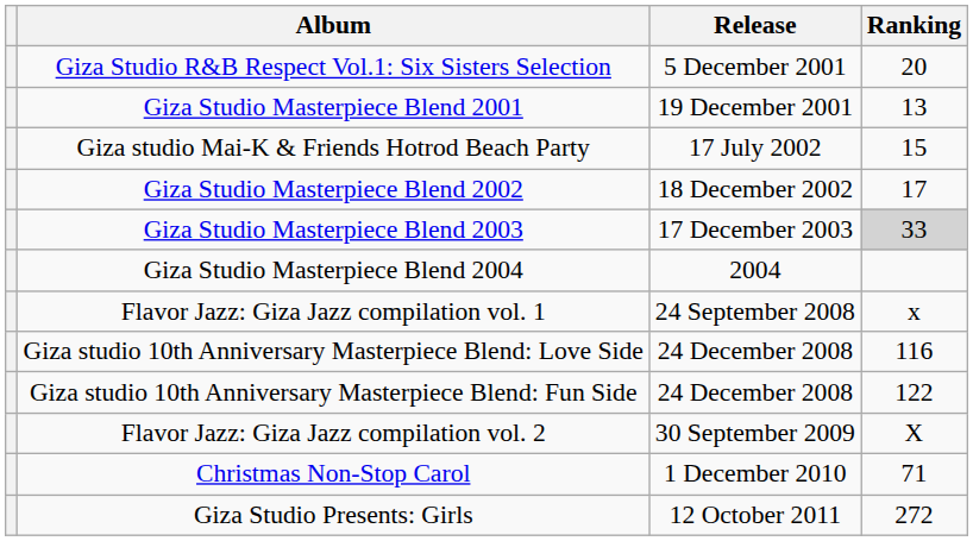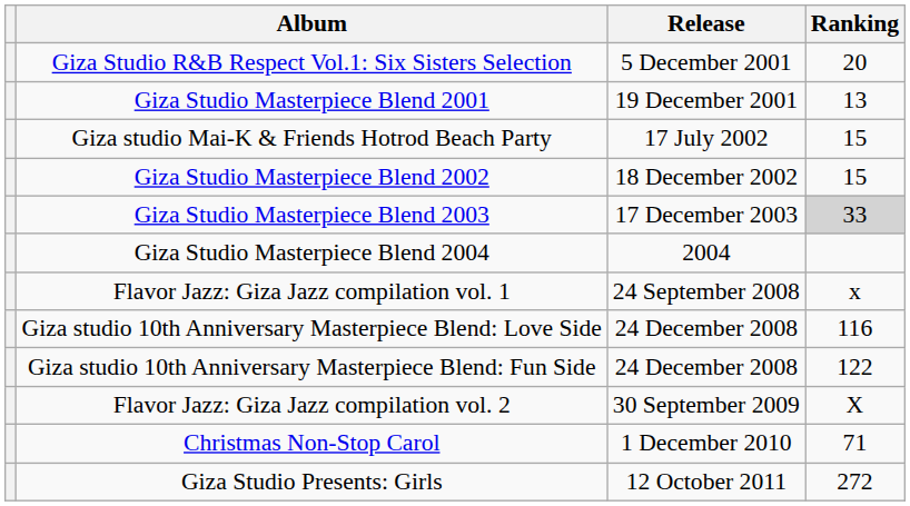 <table class="wikitable">
 <tr>
 <th></th>
 <th>Album</th>
 <th>Release</th>
 <th>Ranking</th>
 </tr>
 <tr>
 <th></th>
 <td align="center"><a href='#'>Giza Studio R&B Respect Vol.1: Six Sisters Selection</a></td>
 <td align="center">5 December 2001</td>
 <td align="center">20</td>
 </tr>
 <tr>
 <th></th>
 <td align="center"><a href='#'>Giza Studio Masterpiece Blend 2001</a></td>
 <td align="center">19 December 2001</td>
 <td align="center">13</td>
 </tr>
 <tr>
 <th></th>
 <td align="center">Giza studio Mai-K & Friends Hotrod Beach Party</td>
 <td align="center">17 July 2002</td>
 <td align="center">15</td>
 </tr>
 <tr>
 <th></th>
 <td align="center"><a href='#'>Giza Studio Masterpiece Blend 2002</a></td>
 <td align="center">18 December 2002</td>
-<td align="center">17</td>
+<td align="center">15</td>
 </tr>
 <tr>
 <th></th>
 <td align="center"><a href='#'>Giza Studio Masterpiece Blend 2003</a></td>
 <td align="center">17 December 2003</td>
 <td align="center" style="background: lightgrey;">33</td>
 </tr>
 <tr>
 <th></th>
 <td align="center">Giza Studio Masterpiece Blend 2004</td>
 <td align="center">2004</td>
 <td align="center"></td>
 </tr>
 <tr>
 <th></th>
 <td align="center">Flavor Jazz: Giza Jazz compilation vol. 1</td>
 <td align="center">24 September 2008</td>
 <td align="center">x </td>
 </tr>
 <tr>
 <th></th>
 <td align="center">Giza studio 10th Anniversary Masterpiece Blend: Love Side</td>
 <td align="center">24 December 2008</td>
 <td align="center">116</td>
 </tr>
 <tr>
 <th></th>
 <td align="center">Giza studio 10th Anniversary Masterpiece Blend: Fun Side</td>
 <td align="center">24 December 2008</td>
 <td align="center">122</td>
 </tr>
 <tr>
 <th></th>
 <td align="center">Flavor Jazz: Giza Jazz compilation vol. 2</td>
 <td align="center">30 September 2009</td>
 <td align="center">X</td>
 </tr>
 <tr>
 <th></th>
 <td align="center"><a href='#'>Christmas Non-Stop Carol</a></td>
 <td align="center">1 December 2010</td>
 <td align="center">71</td>
 </tr>
 <tr>
 <th></th>
 <td align="center">Giza Studio Presents: Girls</td>
 <td align="center">12 October 2011</td>
 <td align="center">272</td>
 </tr>
 </table>
